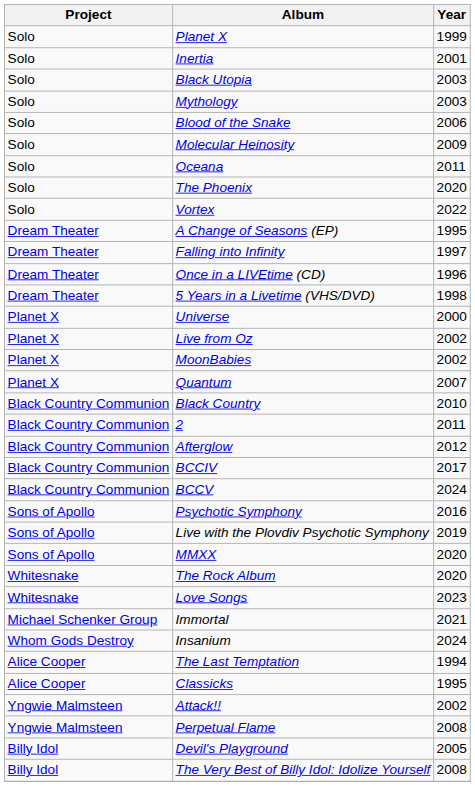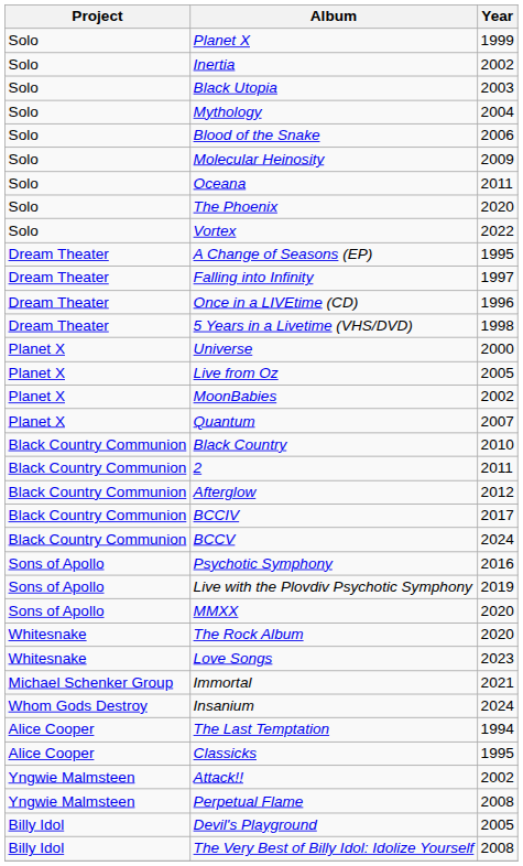 <table class="wikitable sortable">
 <tr>
 <th>Project</th>
 <th>Album</th>
 <th>Year</th>
 </tr>
 <tr>
 <td>Solo</td>
 <td><em><a href='#'>Planet X</a></em></td>
 <td>1999</td>
 </tr>
 <tr>
 <td>Solo</td>
 <td><em><a href='#'>Inertia</a></em></td>
-<td>2001</td>
+<td>2002</td>
 </tr>
 <tr>
 <td>Solo</td>
 <td><em><a href='#'>Black Utopia</a></em></td>
 <td>2003</td>
 </tr>
 <tr>
 <td>Solo</td>
 <td><em><a href='#'>Mythology</a></em></td>
-<td>2003</td>
+<td>2004</td>
 </tr>
 <tr>
 <td>Solo</td>
 <td><em><a href='#'>Blood of the Snake</a></em></td>
 <td>2006</td>
 </tr>
 <tr>
 <td>Solo</td>
 <td><em><a href='#'>Molecular Heinosity</a></em></td>
 <td>2009</td>
 </tr>
 <tr>
 <td>Solo</td>
 <td><em><a href='#'>Oceana</a></em></td>
 <td>2011</td>
 </tr>
 <tr>
 <td>Solo</td>
 <td><em><a href='#'>The Phoenix</a></em></td>
 <td>2020</td>
 </tr>
 <tr>
 <td>Solo</td>
 <td><em><a href='#'>Vortex</a></em></td>
 <td>2022</td>
 </tr>
 <tr>
 <td><a href='#'>Dream Theater</a></td>
 <td><em><a href='#'>A Change of Seasons</a> (EP)</em></td>
 <td>1995</td>
 </tr>
 <tr>
 <td><a href='#'>Dream Theater</a></td>
 <td><em><a href='#'>Falling into Infinity</a></em></td>
 <td>1997</td>
 </tr>
 <tr>
 <td><a href='#'>Dream Theater</a></td>
 <td><em><a href='#'>Once in a LIVEtime</a> (CD)</em></td>
 <td>1996</td>
 </tr>
 <tr>
 <td><a href='#'>Dream Theater</a></td>
 <td><em><a href='#'>5 Years in a Livetime</a> (VHS/DVD)</em></td>
 <td>1998</td>
 </tr>
 <tr>
 <td><a href='#'>Planet X</a></td>
 <td><em><a href='#'>Universe</a></em></td>
 <td>2000</td>
 </tr>
 <tr>
 <td><a href='#'>Planet X</a></td>
 <td><em><a href='#'>Live from Oz</a></em></td>
-<td>2002</td>
+<td>2005</td>
 </tr>
 <tr>
 <td><a href='#'>Planet X</a></td>
 <td><em><a href='#'>MoonBabies</a></em></td>
 <td>2002</td>
 </tr>
 <tr>
 <td><a href='#'>Planet X</a></td>
 <td><em><a href='#'>Quantum</a></em></td>
 <td>2007</td>
 </tr>
 <tr>
 <td><a href='#'>Black Country Communion</a></td>
 <td><em><a href='#'>Black Country</a></em></td>
 <td>2010</td>
 </tr>
 <tr>
 <td><a href='#'>Black Country Communion</a></td>
 <td><em><a href='#'>2</a></em></td>
 <td>2011</td>
 </tr>
 <tr>
 <td><a href='#'>Black Country Communion</a></td>
 <td><em><a href='#'>Afterglow</a></em></td>
 <td>2012</td>
 </tr>
 <tr>
 <td><a href='#'>Black Country Communion</a></td>
 <td><em><a href='#'>BCCIV</a></em></td>
 <td>2017</td>
 </tr>
 <tr>
 <td><a href='#'>Black Country Communion</a></td>
 <td><em><a href='#'>BCCV</a></em></td>
 <td>2024</td>
 </tr>
 <tr>
 <td><a href='#'>Sons of Apollo</a></td>
 <td><em><a href='#'>Psychotic Symphony</a></em></td>
 <td>2016</td>
 </tr>
 <tr>
 <td><a href='#'>Sons of Apollo</a></td>
 <td><em>Live with the Plovdiv Psychotic Symphony</em></td>
 <td>2019</td>
 </tr>
 <tr>
 <td><a href='#'>Sons of Apollo</a></td>
 <td><em><a href='#'>MMXX</a></em></td>
 <td>2020</td>
 </tr>
 <tr>
 <td><a href='#'>Whitesnake</a></td>
 <td><em><a href='#'>The Rock Album</a></em></td>
 <td>2020</td>
 </tr>
 <tr>
 <td><a href='#'>Whitesnake</a></td>
 <td><em><a href='#'>Love Songs</a></em></td>
 <td>2023</td>
 </tr>
 <tr>
 <td><a href='#'>Michael Schenker Group</a></td>
 <td><em>Immortal</em></td>
 <td>2021</td>
 </tr>
 <tr>
 <td><a href='#'>Whom Gods Destroy</a></td>
 <td><em>Insanium</em></td>
 <td>2024</td>
 </tr>
 <tr>
 <td><a href='#'>Alice Cooper</a></td>
 <td><em><a href='#'>The Last Temptation</a></em></td>
 <td>1994</td>
 </tr>
 <tr>
 <td><a href='#'>Alice Cooper</a></td>
 <td><em><a href='#'>Classicks</a></em></td>
 <td>1995</td>
 </tr>
 <tr>
 <td><a href='#'>Yngwie Malmsteen</a></td>
 <td><em><a href='#'>Attack!!</a></em></td>
 <td>2002</td>
 </tr>
 <tr>
 <td><a href='#'>Yngwie Malmsteen</a></td>
 <td><em><a href='#'>Perpetual Flame</a></em></td>
 <td>2008</td>
 </tr>
 <tr>
 <td><a href='#'>Billy Idol</a></td>
 <td><em><a href='#'>Devil's Playground</a></em></td>
 <td>2005</td>
 </tr>
 <tr>
 <td><a href='#'>Billy Idol</a></td>
 <td><em><a href='#'>The Very Best of Billy Idol: Idolize Yourself</a></em></td>
 <td>2008</td>
 </tr>
 <tr>
 </tr>
 </table>
